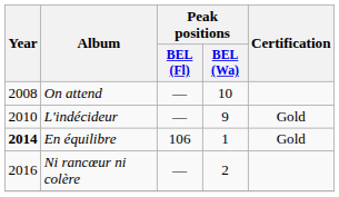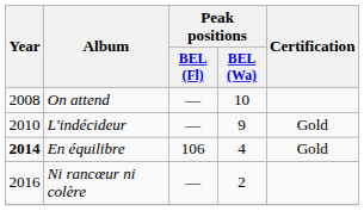 <table class="wikitable">
 <tr>
 <th align="center" rowspan="2" width="10">Year</th>
 <th align="center" rowspan="2" width="120">Album</th>
 <th align="center" colspan="2" width="20">Peak positions</th>
 <th align="center" rowspan="2" width="70">Certification</th>
 </tr>
 <tr>
 <th scope="col" style="width:3em;font-size:90%;"><a href='#'>BEL <br>(Fl)</a><br></th>
 <th scope="col" style="width:3em;font-size:90%;"><a href='#'>BEL <br>(Wa)</a><br></th>
 </tr>
 <tr>
 <td style="text-align:center;">2008</td>
 <td><em>On attend</em></td>
 <td style="text-align:center;">—</td>
 <td style="text-align:center;">10</td>
 <td style="text-align:center;"></td>
 </tr>
 <tr>
 <td style="text-align:center;">2010</td>
 <td><em>L'indécideur</em></td>
 <td style="text-align:center;">—</td>
 <td style="text-align:center;">9</td>
 <td style="text-align:center;">Gold</td>
 </tr>
 <tr>
 <td style="text-align:center;"><strong>2014</strong></td>
 <td><em>En équilibre</em></td>
 <td style="text-align:center;">106</td>
-<td style="text-align:center;">1</td>
+<td style="text-align:center;">4</td>
 <td style="text-align:center;">Gold</td>
 </tr>
 <tr>
 <td style="text-align:center;">2016</td>
 <td><em>Ni rancœur ni colère</em></td>
 <td style="text-align:center;">—</td>
 <td style="text-align:center;">2</td>
 <td style="text-align:center;"></td>
 </tr>
 <tr>
 </tr>
 </table>
